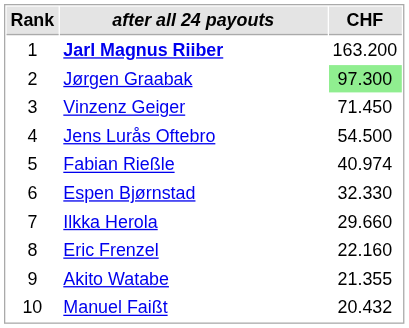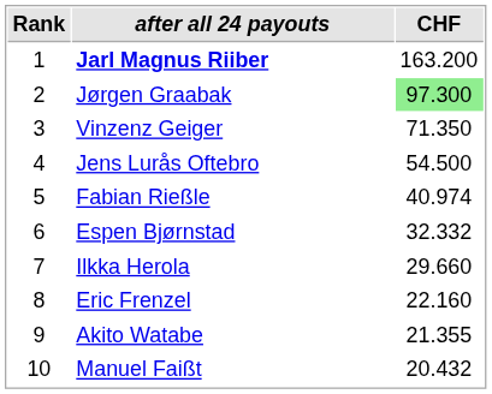 <table cellspacing="1" cellpadding="3" style="border:1px solid #AAAAAA;font-size:86%">
 <tr style="background-color: #E4E4E4;">
 <th style="border-bottom:1px solid #AAAAAA; width: 10px;">Rank</th>
 <th style="border-bottom:1px solid #AAAAAA; width: 200px;"><em>after all 24 payouts</em></th>
 <th style="border-bottom:1px solid #AAAAAA; width: 50px;">CHF</th>
 </tr>
 <tr>
 <td align=center>1</td>
 <td><strong> <a href='#'>Jarl Magnus Riiber</a></strong></td>
 <td align=center>163.200</td>
 </tr>
 <tr>
 <td align=center>2</td>
 <td> <a href='#'>Jørgen Graabak</a></td>
 <td align=center style="background: lightgreen;">97.300</td>
 </tr>
 <tr>
 <td align=center>3</td>
 <td> <a href='#'>Vinzenz Geiger</a></td>
-<td align=center>71.450</td>
+<td align=center>71.350</td>
 </tr>
 <tr>
 <td align=center>4</td>
 <td> <a href='#'>Jens Lurås Oftebro</a></td>
 <td align=center>54.500</td>
 </tr>
 <tr>
 <td align=center>5</td>
 <td> <a href='#'>Fabian Rießle</a></td>
 <td align=center>40.974</td>
 </tr>
 <tr>
 <td align=center>6</td>
 <td> <a href='#'>Espen Bjørnstad</a></td>
-<td align=center>32.330</td>
+<td align=center>32.332</td>
 </tr>
 <tr>
 <td align=center>7</td>
 <td> <a href='#'>Ilkka Herola</a></td>
 <td align=center>29.660</td>
 </tr>
 <tr>
 <td align=center>8</td>
 <td> <a href='#'>Eric Frenzel</a></td>
 <td align=center>22.160</td>
 </tr>
 <tr>
 <td align=center>9</td>
 <td> <a href='#'>Akito Watabe</a></td>
 <td align=center>21.355</td>
 </tr>
 <tr>
 <td align=center>10</td>
 <td> <a href='#'>Manuel Faißt</a></td>
 <td align=center>20.432</td>
 </tr>
 </table>
